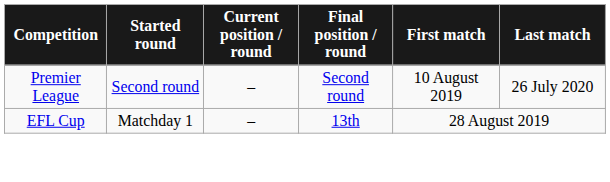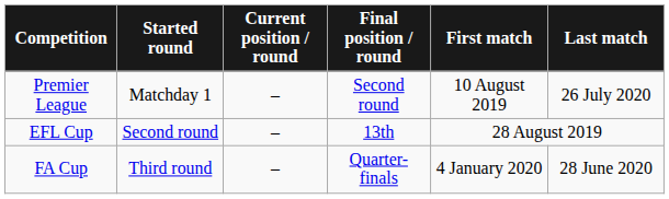 <table class="wikitable"  style="text-align:center; font-size:100%; ">
 <tr>
 <th style="background:#191919; color:white; width:100px;">Competition</th>
 <th style="background:#191919; color:white; width:100px;">Started round</th>
 <th style="background:#191919; color:white; width:100px;">Current<br>position / round</th>
 <th style="background:#191919; color:white; width:100px;">Final<br>position / round</th>
 <th style="background:#191919; color:white; width:120px;">First match</th>
 <th style="background:#191919; color:white; width:120px;">Last match</th>
 </tr>
 <tr>
 <td><a href='#'>Premier League</a></td>
-<td><a href='#'>Second round</a></td>
+<td>Matchday 1</td>
 <td>–</td>
 <td><a href='#'>Second round</a></td>
 <td>10 August 2019</td>
 <td>26 July 2020</td>
 </tr>
 <tr>
 <td><a href='#'>EFL Cup</a></td>
-<td>Matchday 1</td>
+<td><a href='#'>Second round</a></td>
 <td>–</td>
 <td><a href='#'>13th</a></td>
 <td colspan=2>28 August 2019</td>
 </tr>
+<tr>
+<td><a href='#'>FA Cup</a></td>
+<td><a href='#'>Third round</a></td>
+<td>–</td>
+<td><a href='#'>Quarter-finals</a></td>
+<td>4 January 2020</td>
+<td>28 June 2020</td>
+</tr>
 </table>
